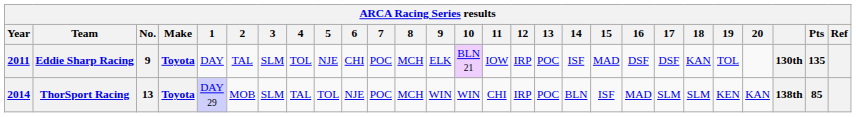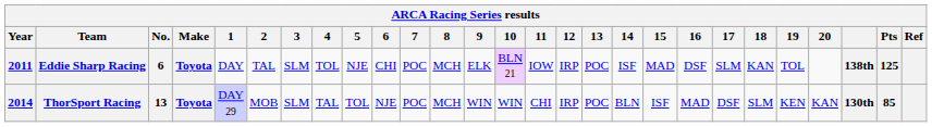 <table class="wikitable" style="text-align:center; font-size:75%">
 <tr>
 <th colspan=45><a href='#'>ARCA Racing Series</a> results</th>
 </tr>
 <tr>
 <th>Year</th>
 <th>Team</th>
 <th>No.</th>
 <th>Make</th>
 <th>1</th>
 <th>2</th>
 <th>3</th>
 <th>4</th>
 <th>5</th>
 <th>6</th>
 <th>7</th>
 <th>8</th>
 <th>9</th>
 <th>10</th>
 <th>11</th>
 <th>12</th>
 <th>13</th>
 <th>14</th>
 <th>15</th>
 <th>16</th>
 <th>17</th>
 <th>18</th>
 <th>19</th>
 <th>20</th>
 <th></th>
 <th>Pts</th>
 <th>Ref</th>
 </tr>
 <tr>
 <th><a href='#'>2011</a></th>
 <th><a href='#'>Eddie Sharp Racing</a></th>
-<th>9</th>
+<th>6</th>
 <th><a href='#'>Toyota</a></th>
 <td><a href='#'>DAY</a></td>
 <td><a href='#'>TAL</a></td>
 <td><a href='#'>SLM</a></td>
 <td><a href='#'>TOL</a></td>
 <td><a href='#'>NJE</a></td>
 <td><a href='#'>CHI</a></td>
 <td><a href='#'>POC</a></td>
 <td><a href='#'>MCH</a></td>
 <td><a href='#'>ELK</a></td>
 <td style="background:#EFCFFF;"><a href='#'>BLN</a><br><small>21</small></td>
 <td><a href='#'>IOW</a></td>
 <td><a href='#'>IRP</a></td>
 <td><a href='#'>POC</a></td>
 <td><a href='#'>ISF</a></td>
 <td><a href='#'>MAD</a></td>
 <td><a href='#'>DSF</a></td>
-<td><a href='#'>DSF</a></td>
+<td><a href='#'>SLM</a></td>
 <td><a href='#'>KAN</a></td>
 <td><a href='#'>TOL</a></td>
 <td></td>
-<th>130th</th>
-<th>135</th>
+<th>138th</th>
+<th>125</th>
 <th></th>
 </tr>
 <tr>
 <th><a href='#'>2014</a></th>
 <th><a href='#'>ThorSport Racing</a></th>
 <th>13</th>
 <th><a href='#'>Toyota</a></th>
 <td style="background:#CFCFFF;"><a href='#'>DAY</a><br><small>29</small></td>
 <td><a href='#'>MOB</a></td>
 <td><a href='#'>SLM</a></td>
 <td><a href='#'>TAL</a></td>
 <td><a href='#'>TOL</a></td>
 <td><a href='#'>NJE</a></td>
 <td><a href='#'>POC</a></td>
 <td><a href='#'>MCH</a></td>
 <td><a href='#'>WIN</a></td>
 <td><a href='#'>WIN</a></td>
 <td><a href='#'>CHI</a></td>
 <td><a href='#'>IRP</a></td>
 <td><a href='#'>POC</a></td>
 <td><a href='#'>BLN</a></td>
 <td><a href='#'>ISF</a></td>
 <td><a href='#'>MAD</a></td>
-<td><a href='#'>SLM</a></td>
+<td><a href='#'>DSF</a></td>
 <td><a href='#'>SLM</a></td>
 <td><a href='#'>KEN</a></td>
 <td><a href='#'>KAN</a></td>
-<th>138th</th>
+<th>130th</th>
 <th>85</th>
 <th></th>
 </tr>
 </table>
